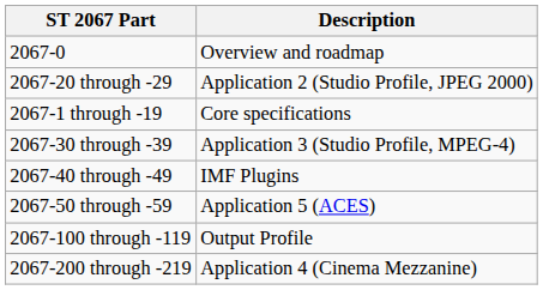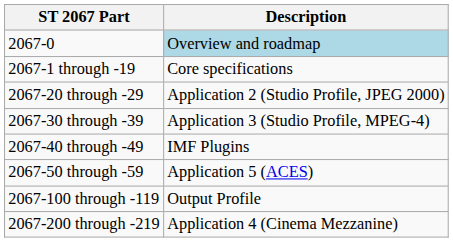 <table class="wikitable">
 <tr>
 <th>ST 2067 Part</th>
 <th>Description</th>
 </tr>
 <tr>
 <td>2067-0</td>
-<td>Overview and roadmap</td>
+<td style="background: lightblue;">Overview and roadmap</td>
+</tr>
+<tr>
+<td>2067-1 through -19</td>
+<td>Core specifications</td>
 </tr>
 <tr>
 <td>2067-20 through -29</td>
 <td>Application 2 (Studio Profile, JPEG 2000)</td>
-</tr>
-<tr>
-<td>2067-1 through -19</td>
-<td>Core specifications</td>
 </tr>
 <tr>
 <td>2067-30 through -39</td>
 <td>Application 3 (Studio Profile, MPEG-4)</td>
 </tr>
 <tr>
 <td>2067-40 through -49</td>
 <td>IMF Plugins</td>
 </tr>
 <tr>
 <td>2067-50 through -59</td>
 <td>Application 5 (<a href='#'>ACES</a>)</td>
 </tr>
 <tr>
 <td>2067-100 through -119</td>
 <td>Output Profile</td>
 </tr>
 <tr>
 <td>2067-200 through -219</td>
 <td>Application 4 (Cinema Mezzanine)</td>
 </tr>
 </table>
